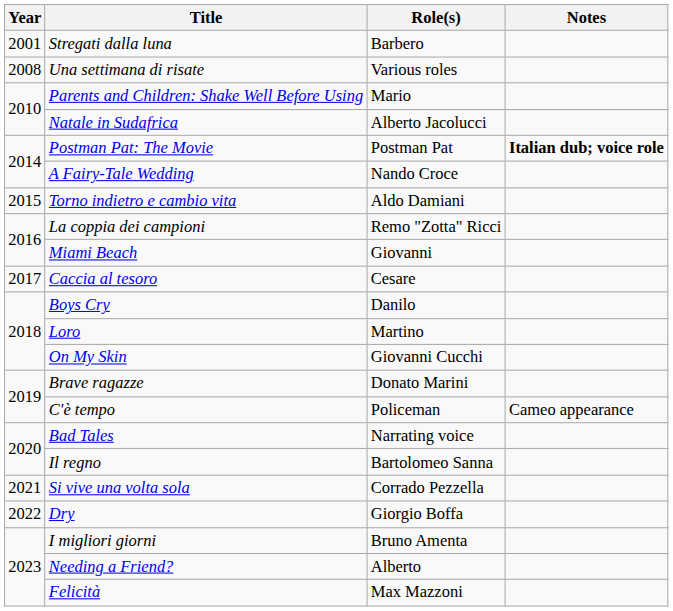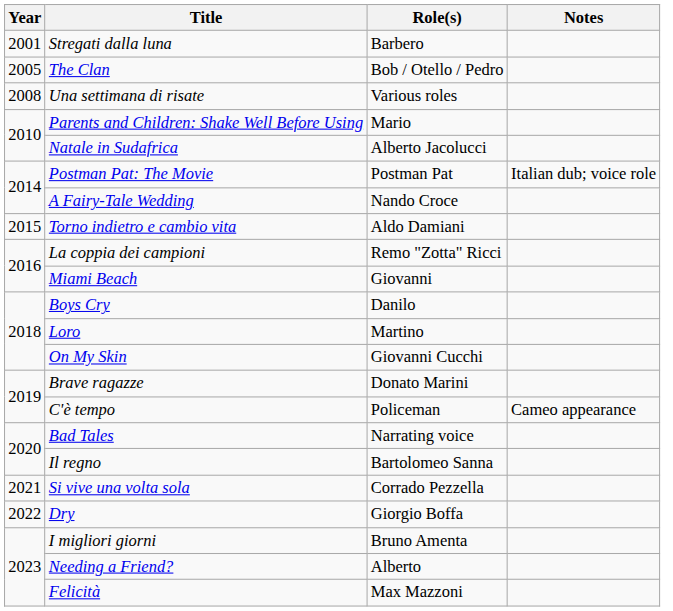 <table class="wikitable plainrowheaders sortable">
 <tr>
 <th scope="col">Year</th>
 <th scope="col">Title</th>
 <th scope="col">Role(s)</th>
 <th scope="col" class="unsortable">Notes</th>
 </tr>
 <tr>
 <td>2001</td>
 <td><em>Stregati dalla luna</em></td>
 <td>Barbero</td>
+<td></td>
+</tr>
+<tr>
+<td>2005</td>
+<td><em><a href='#'>The Clan</a></em></td>
+<td>Bob / Otello / Pedro</td>
 <td></td>
 </tr>
 <tr>
 <td>2008</td>
 <td><em>Una settimana di risate</em></td>
 <td>Various roles</td>
 <td></td>
 </tr>
 <tr>
 <td rowspan="2">2010</td>
 <td><em><a href='#'>Parents and Children: Shake Well Before Using</a></em></td>
 <td>Mario</td>
 <td></td>
 </tr>
 <tr>
 <td><em><a href='#'>Natale in Sudafrica</a></em></td>
 <td>Alberto Jacolucci</td>
 <td></td>
 </tr>
 <tr>
 <td rowspan="2">2014</td>
 <td><em><a href='#'>Postman Pat: The Movie</a></em></td>
 <td>Postman Pat</td>
-<td><strong>Italian dub; voice role</strong></td>
+<td>Italian dub; voice role</td>
 </tr>
 <tr>
 <td><em><a href='#'>A Fairy-Tale Wedding</a></em></td>
 <td>Nando Croce</td>
 <td></td>
 </tr>
 <tr>
 <td>2015</td>
 <td><em><a href='#'>Torno indietro e cambio vita</a></em></td>
 <td>Aldo Damiani</td>
 <td></td>
 </tr>
 <tr>
 <td rowspan="2">2016</td>
 <td><em>La coppia dei campioni</em></td>
 <td>Remo "Zotta" Ricci</td>
 <td></td>
 </tr>
 <tr>
 <td><em><a href='#'>Miami Beach</a></em></td>
 <td>Giovanni</td>
-<td></td>
-</tr>
-<tr>
-<td>2017</td>
-<td><em><a href='#'>Caccia al tesoro</a></em></td>
-<td>Cesare</td>
 <td></td>
 </tr>
 <tr>
 <td rowspan="3">2018</td>
 <td><em><a href='#'>Boys Cry</a></em></td>
 <td>Danilo</td>
 <td></td>
 </tr>
 <tr>
 <td><em><a href='#'>Loro</a></em></td>
 <td>Martino</td>
 <td></td>
 </tr>
 <tr>
 <td><em><a href='#'>On My Skin</a></em></td>
 <td>Giovanni Cucchi</td>
 <td></td>
 </tr>
 <tr>
 <td rowspan="2">2019</td>
 <td><em>Brave ragazze</em></td>
 <td>Donato Marini</td>
 <td></td>
 </tr>
 <tr>
 <td><em>C'è tempo</em></td>
 <td>Policeman</td>
 <td>Cameo appearance</td>
 </tr>
 <tr>
 <td rowspan="2">2020</td>
 <td><em><a href='#'>Bad Tales</a></em></td>
 <td>Narrating voice</td>
 <td></td>
 </tr>
 <tr>
 <td><em>Il regno</em></td>
 <td>Bartolomeo Sanna</td>
 <td></td>
 </tr>
 <tr>
 <td>2021</td>
 <td><em><a href='#'>Si vive una volta sola</a></em></td>
 <td>Corrado Pezzella</td>
 <td></td>
 </tr>
 <tr>
 <td>2022</td>
 <td><em><a href='#'>Dry</a></em></td>
 <td>Giorgio Boffa</td>
 <td></td>
 </tr>
 <tr>
 <td rowspan="3">2023</td>
 <td><em>I migliori giorni</em></td>
 <td>Bruno Amenta</td>
 <td></td>
 </tr>
 <tr>
 <td><em><a href='#'>Needing a Friend?</a></em></td>
 <td>Alberto</td>
 <td></td>
 </tr>
 <tr>
 <td><em><a href='#'>Felicità</a></em></td>
 <td>Max Mazzoni</td>
 <td></td>
 </tr>
 </table>
